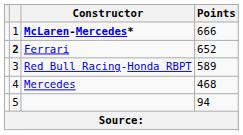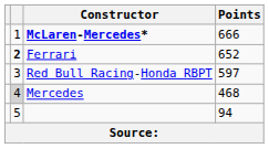 <table class="wikitable" style="font-size: 85%;">
 <tr>
 <th scope="col"></th>
 <th scope="col"></th>
 <th scope="col">Constructor</th>
 <th scope="col">Points</th>
 </tr>
 <tr>
 <td align="left"></td>
 <td align="center">1</td>
 <td> <strong><a href='#'>McLaren</a>-<a href='#'>Mercedes</a>*</strong></td>
 <td align="left">666</td>
 </tr>
 <tr>
 <td align="left"></td>
 <td align="center"><strong>2</strong></td>
 <td> <a href='#'>Ferrari</a></td>
 <td align="left">652</td>
 </tr>
 <tr>
 <td align="left"></td>
 <td align="center">3</td>
 <td> <a href='#'>Red Bull Racing</a>-<a href='#'>Honda RBPT</a></td>
-<td align="left">589</td>
+<td align="left">597</td>
 </tr>
 <tr>
 <td align="left"></td>
-<td align="center">4</td>
+<td align="center" style="background: lightgrey;">4</td>
 <td> <a href='#'>Mercedes</a></td>
 <td align="left">468</td>
 </tr>
 <tr>
 <td align="left"></td>
 <td align="center">5</td>
 <td></td>
 <td align="left">94</td>
 </tr>
 <tr>
 <th colspan=4>Source:</th>
 </tr>
 </table>
